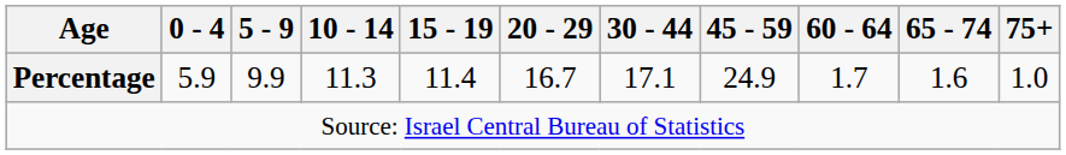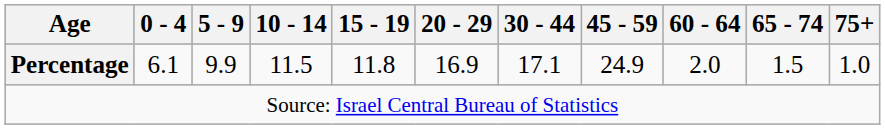 <table class="wikitable" style="margin:1em auto;">
 <tr>
 <th>Age</th>
 <th>0 - 4</th>
 <th>5 - 9</th>
 <th>10 - 14</th>
 <th>15 - 19</th>
 <th>20 - 29</th>
 <th>30 - 44</th>
 <th>45 - 59</th>
 <th>60 - 64</th>
 <th>65 - 74</th>
 <th>75+</th>
 </tr>
 <tr align="center">
 <th>Percentage</th>
-<td>5.9</td>
+<td>6.1</td>
 <td>9.9</td>
-<td>11.3</td>
-<td>11.4</td>
-<td>16.7</td>
+<td>11.5</td>
+<td>11.8</td>
+<td>16.9</td>
 <td>17.1</td>
 <td>24.9</td>
-<td>1.7</td>
-<td>1.6</td>
+<td>2.0</td>
+<td>1.5</td>
 <td>1.0</td>
 </tr>
 <tr align="center">
 <td colspan="11"><small>Source: <a href='#'>Israel Central Bureau of Statistics</a></small></td>
 </tr>
 </table>
